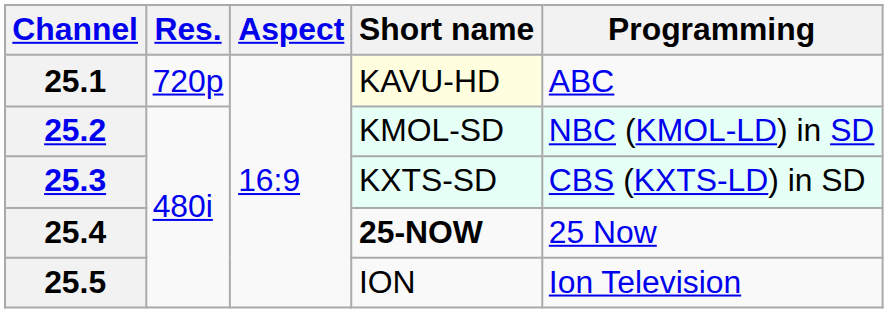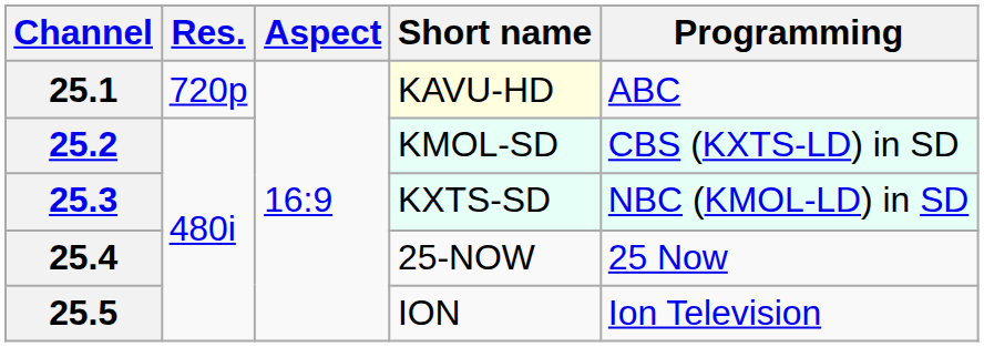 <table class="wikitable">
 <tr>
 <th scope = "col"><a href='#'>Channel</a></th>
 <th scope = "col"><a href='#'>Res.</a></th>
 <th scope = "col"><a href='#'>Aspect</a></th>
 <th scope = "col">Short name</th>
 <th scope = "col">Programming</th>
 </tr>
 <tr>
 <th scope = "row">25.1</th>
 <td><a href='#'>720p</a></td>
 <td rowspan="5"><a href='#'>16:9</a></td>
 <td style="background: lightyellow;">KAVU-HD</td>
 <td><a href='#'>ABC</a></td>
 </tr>
 <tr>
 <th scope = "row"><a href='#'>25.2</a></th>
 <td rowspan="4"><a href='#'>480i</a></td>
 <td style="background-color: #E6FFF7;">KMOL-SD</td>
-<td style="background-color: #E6FFF7;"><a href='#'>NBC</a> (<a href='#'>KMOL-LD</a>) in <a href='#'>SD</a></td>
+<td style="background-color: #E6FFF7;"><a href='#'>CBS</a> (<a href='#'>KXTS-LD</a>) in SD</td>
 </tr>
 <tr>
 <th scope = "row"><a href='#'>25.3</a></th>
 <td style="background-color: #E6FFF7;">KXTS-SD</td>
-<td style="background-color: #E6FFF7;"><a href='#'>CBS</a> (<a href='#'>KXTS-LD</a>) in SD</td>
+<td style="background-color: #E6FFF7;"><a href='#'>NBC</a> (<a href='#'>KMOL-LD</a>) in <a href='#'>SD</a></td>
 </tr>
 <tr>
 <th scope = "row">25.4</th>
-<td><strong>25-NOW</strong></td>
+<td>25-NOW</td>
 <td><a href='#'>25 Now</a></td>
 </tr>
 <tr>
 <th scope = "row">25.5</th>
 <td>ION</td>
 <td><a href='#'>Ion Television</a></td>
 </tr>
 </table>
